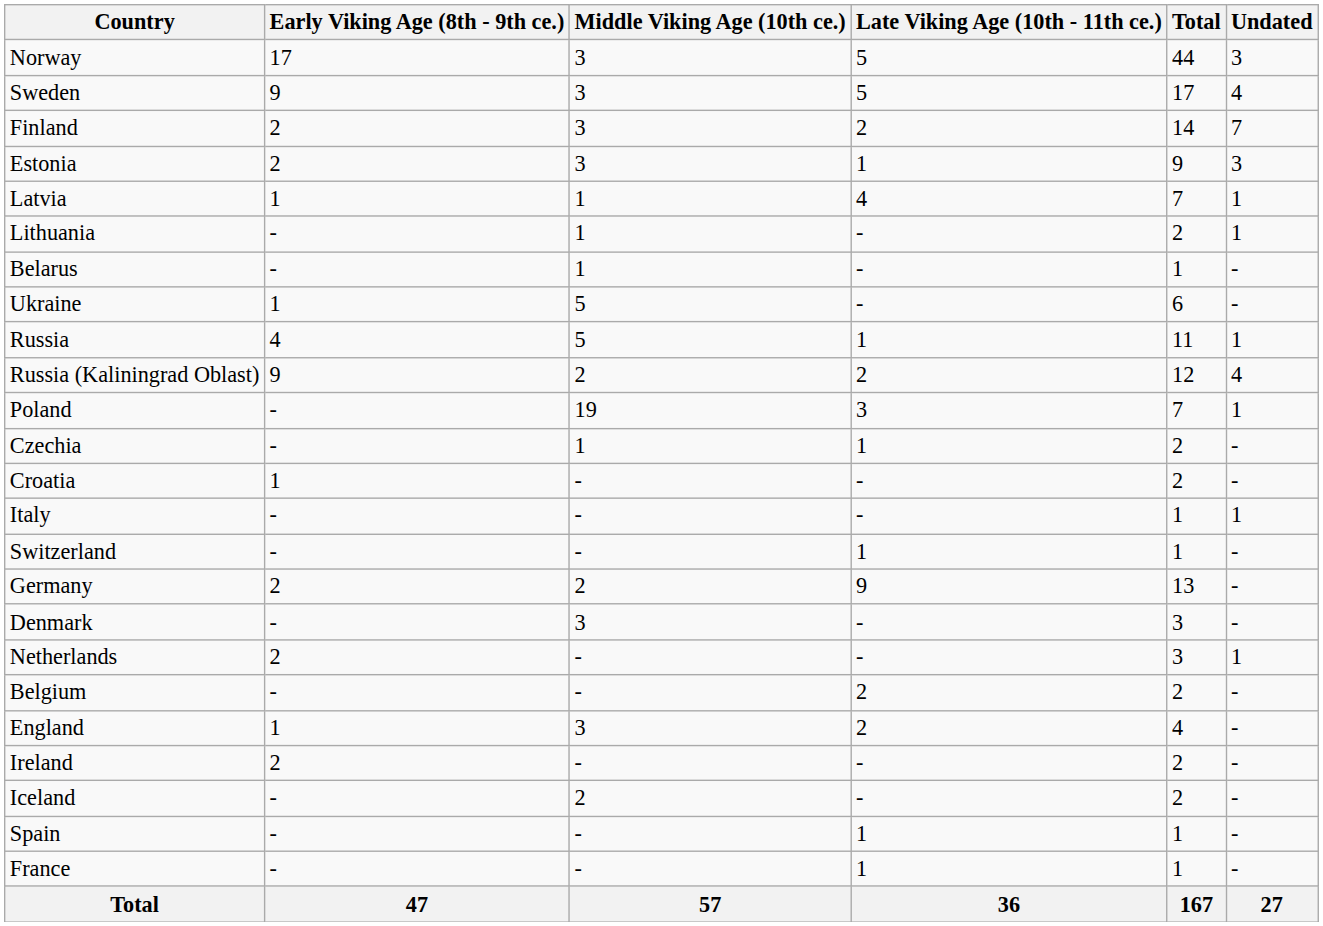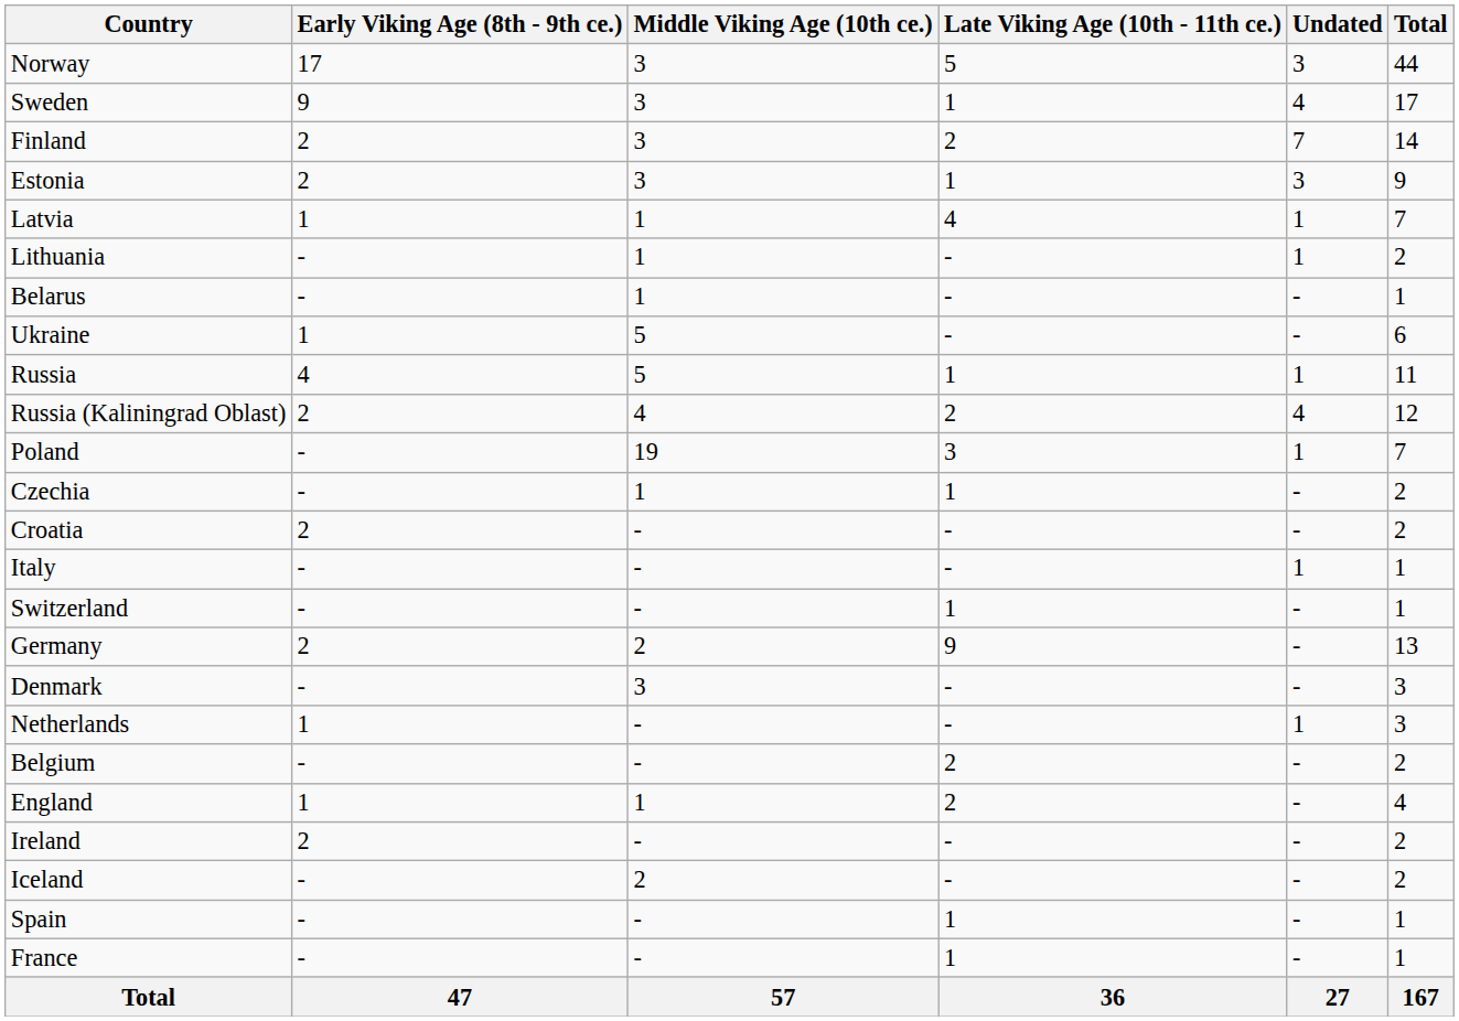 <table class="wikitable sortable">
 <tr>
 <th>Country</th>
 <th>Early Viking Age (8th - 9th ce.)</th>
 <th>Middle Viking Age (10th ce.)</th>
 <th>Late Viking Age (10th - 11th ce.)</th>
+<th>Undated</th>
 <th>Total</th>
-<th>Undated</th>
 </tr>
 <tr>
 <td>Norway</td>
 <td>17</td>
 <td>3</td>
 <td>5</td>
+<td>3</td>
 <td>44</td>
-<td>3</td>
 </tr>
 <tr>
 <td>Sweden</td>
 <td>9</td>
 <td>3</td>
-<td>5</td>
+<td>1</td>
+<td>4</td>
 <td>17</td>
-<td>4</td>
 </tr>
 <tr>
 <td>Finland</td>
 <td>2</td>
 <td>3</td>
 <td>2</td>
+<td>7</td>
 <td>14</td>
-<td>7</td>
 </tr>
 <tr>
 <td>Estonia</td>
 <td>2</td>
 <td>3</td>
 <td>1</td>
+<td>3</td>
 <td>9</td>
-<td>3</td>
 </tr>
 <tr>
 <td>Latvia</td>
 <td>1</td>
 <td>1</td>
 <td>4</td>
+<td>1</td>
 <td>7</td>
-<td>1</td>
 </tr>
 <tr>
 <td>Lithuania</td>
 <td>-</td>
 <td>1</td>
 <td>-</td>
+<td>1</td>
 <td>2</td>
-<td>1</td>
 </tr>
 <tr>
 <td>Belarus</td>
 <td>-</td>
 <td>1</td>
 <td>-</td>
+<td>-</td>
 <td>1</td>
-<td>-</td>
 </tr>
 <tr>
 <td>Ukraine</td>
 <td>1</td>
 <td>5</td>
 <td>-</td>
+<td>-</td>
 <td>6</td>
-<td>-</td>
 </tr>
 <tr>
 <td>Russia</td>
 <td>4</td>
 <td>5</td>
 <td>1</td>
+<td>1</td>
 <td>11</td>
-<td>1</td>
 </tr>
 <tr>
 <td>Russia (Kaliningrad Oblast)</td>
-<td>9</td>
 <td>2</td>
+<td>4</td>
 <td>2</td>
+<td>4</td>
 <td>12</td>
-<td>4</td>
 </tr>
 <tr>
 <td>Poland</td>
 <td>-</td>
 <td>19</td>
 <td>3</td>
+<td>1</td>
 <td>7</td>
-<td>1</td>
 </tr>
 <tr>
 <td>Czechia</td>
 <td>-</td>
 <td>1</td>
 <td>1</td>
+<td>-</td>
 <td>2</td>
-<td>-</td>
 </tr>
 <tr>
 <td>Croatia</td>
-<td>1</td>
+<td>2</td>
+<td>-</td>
 <td>-</td>
 <td>-</td>
 <td>2</td>
-<td>-</td>
 </tr>
 <tr>
 <td>Italy</td>
 <td>-</td>
 <td>-</td>
 <td>-</td>
 <td>1</td>
 <td>1</td>
 </tr>
 <tr>
 <td>Switzerland</td>
 <td>-</td>
 <td>-</td>
 <td>1</td>
+<td>-</td>
 <td>1</td>
-<td>-</td>
 </tr>
 <tr>
 <td>Germany</td>
 <td>2</td>
 <td>2</td>
 <td>9</td>
+<td>-</td>
 <td>13</td>
-<td>-</td>
 </tr>
 <tr>
 <td>Denmark</td>
 <td>-</td>
 <td>3</td>
 <td>-</td>
+<td>-</td>
 <td>3</td>
-<td>-</td>
 </tr>
 <tr>
 <td>Netherlands</td>
-<td>2</td>
+<td>1</td>
 <td>-</td>
 <td>-</td>
+<td>1</td>
 <td>3</td>
-<td>1</td>
 </tr>
 <tr>
 <td>Belgium</td>
 <td>-</td>
 <td>-</td>
 <td>2</td>
+<td>-</td>
 <td>2</td>
-<td>-</td>
 </tr>
 <tr>
 <td>England</td>
 <td>1</td>
-<td>3</td>
+<td>1</td>
 <td>2</td>
+<td>-</td>
 <td>4</td>
-<td>-</td>
 </tr>
 <tr>
 <td>Ireland</td>
 <td>2</td>
 <td>-</td>
 <td>-</td>
+<td>-</td>
 <td>2</td>
-<td>-</td>
 </tr>
 <tr>
 <td>Iceland</td>
 <td>-</td>
 <td>2</td>
 <td>-</td>
+<td>-</td>
 <td>2</td>
-<td>-</td>
 </tr>
 <tr>
 <td>Spain</td>
 <td>-</td>
 <td>-</td>
 <td>1</td>
+<td>-</td>
 <td>1</td>
-<td>-</td>
 </tr>
 <tr>
 <td>France</td>
 <td>-</td>
 <td>-</td>
 <td>1</td>
+<td>-</td>
 <td>1</td>
-<td>-</td>
 </tr>
 <tr>
 <th>Total</th>
 <th>47</th>
 <th>57</th>
 <th>36</th>
+<th>27</th>
 <th>167</th>
-<th>27</th>
 </tr>
 </table>
